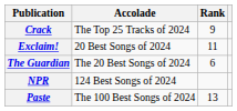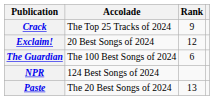 <table class="wikitable sortable plainrowheaders">
 <tr>
 <th scope="col">Publication</th>
 <th scope="col">Accolade</th>
 <th scope="col">Rank</th>
 <th scope="col" class="unsortable"></th>
 </tr>
 <tr>
 <th scope="row"><em><a href='#'>Crack</a></em></th>
 <td>The Top 25 Tracks of 2024</td>
 <td style="text-align: center;">9</td>
 <td></td>
 </tr>
 <tr>
 <th scope="row"><em><a href='#'>Exclaim!</a></em></th>
 <td>20 Best Songs of 2024</td>
-<td style="text-align: center;">11</td>
+<td style="text-align: center;">12</td>
 <td></td>
 </tr>
 <tr>
 <th scope="row"><em><a href='#'>The Guardian</a></em></th>
-<td>The 20 Best Songs of 2024</td>
+<td>The 100 Best Songs of 2024</td>
 <td style="text-align: center;">6</td>
 <td></td>
 </tr>
 <tr>
 <th scope="row"><em><a href='#'>NPR</a></em></th>
 <td>124 Best Songs of 2024</td>
 <td></td>
 <td></td>
 </tr>
 <tr>
 <th scope="row"><em><a href='#'>Paste</a></em></th>
-<td>The 100 Best Songs of 2024</td>
+<td>The 20 Best Songs of 2024</td>
 <td style="text-align: center;">13</td>
 <td></td>
 </tr>
 </table>
